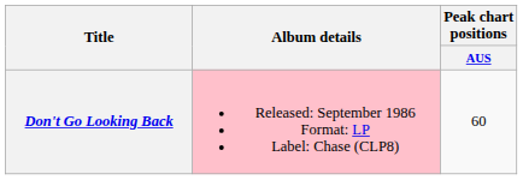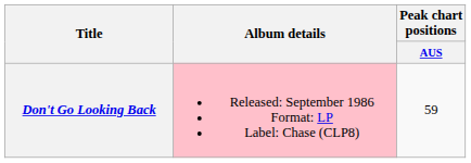 <table class="wikitable plainrowheaders" style="text-align:center;" border="1">
 <tr>
 <th scope="col" rowspan="2" style="width:12em;">Title</th>
 <th scope="col" rowspan="2" style="width:16em;">Album details</th>
 <th scope="col" colspan="1">Peak chart<br>positions</th>
 </tr>
 <tr>
 <th scope="col" style="text-align:center;"><small><a href='#'>AUS</a></small><br></th>
 </tr>
 <tr>
 <th scope="row"><em><a href='#'>Don't Go Looking Back</a></em></th>
 <td style="background: pink;"><br><ul><li>Released: September 1986</li><li>Format: <a href='#'>LP</a></li><li>Label: Chase (CLP8)</li></ul></td>
-<td align="center">60</td>
+<td align="center">59</td>
 </tr>
 </table>
